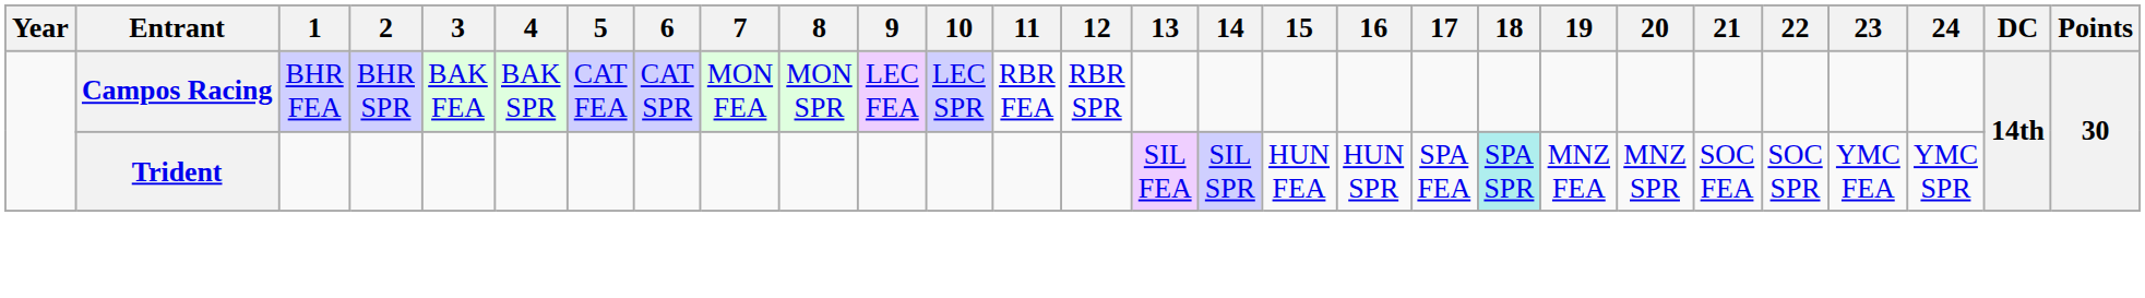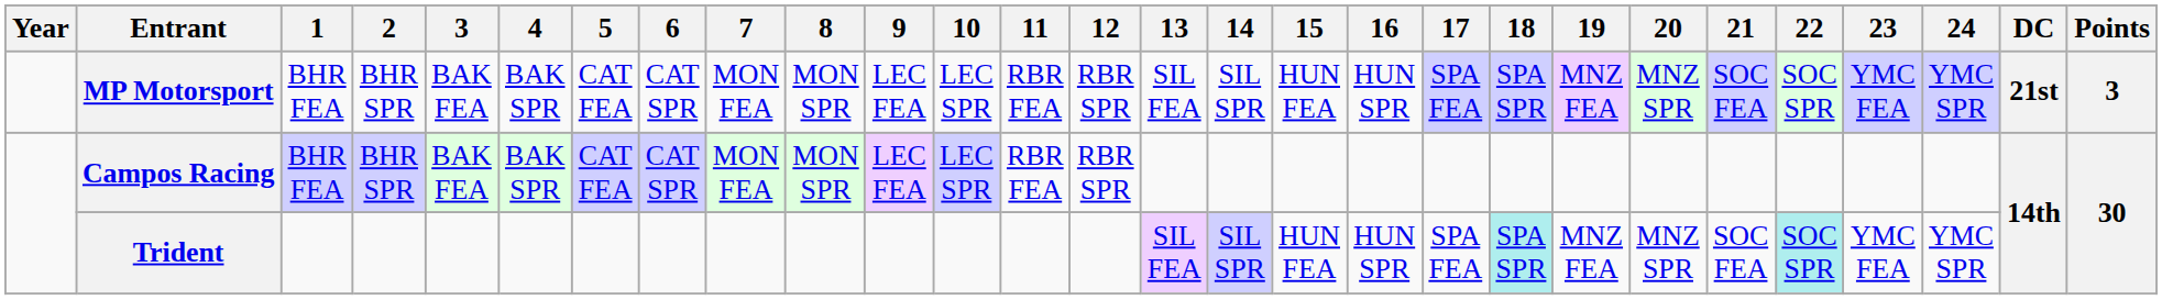 <table class="wikitable" style="text-align:center; font-size:85%">
 <tr>
 <th>Year</th>
 <th>Entrant</th>
 <th>1</th>
 <th>2</th>
 <th>3</th>
 <th>4</th>
 <th>5</th>
 <th>6</th>
 <th>7</th>
 <th>8</th>
 <th>9</th>
 <th>10</th>
 <th>11</th>
 <th>12</th>
 <th>13</th>
 <th>14</th>
 <th>15</th>
 <th>16</th>
 <th>17</th>
 <th>18</th>
 <th>19</th>
 <th>20</th>
 <th>21</th>
 <th>22</th>
 <th>23</th>
 <th>24</th>
 <th>DC</th>
 <th>Points</th>
+</tr>
+<tr>
+<td></td>
+<th nowrap><a href='#'>MP Motorsport</a></th>
+<td><a href='#'>BHR<br>FEA</a></td>
+<td><a href='#'>BHR<br>SPR</a></td>
+<td><a href='#'>BAK<br>FEA</a></td>
+<td><a href='#'>BAK<br>SPR</a></td>
+<td><a href='#'>CAT<br>FEA</a></td>
+<td><a href='#'>CAT<br>SPR</a></td>
+<td><a href='#'>MON<br>FEA</a></td>
+<td><a href='#'>MON<br>SPR</a></td>
+<td><a href='#'>LEC<br>FEA</a></td>
+<td><a href='#'>LEC<br>SPR</a></td>
+<td><a href='#'>RBR<br>FEA</a></td>
+<td><a href='#'>RBR<br>SPR</a></td>
+<td><a href='#'>SIL<br>FEA</a></td>
+<td><a href='#'>SIL<br>SPR</a></td>
+<td><a href='#'>HUN<br>FEA</a></td>
+<td><a href='#'>HUN<br>SPR</a></td>
+<td style="background:#CFCFFF;"><a href='#'>SPA<br>FEA</a><br></td>
+<td style="background:#CFCFFF;"><a href='#'>SPA<br>SPR</a><br></td>
+<td style="background:#EFCFFF;"><a href='#'>MNZ<br>FEA</a><br></td>
+<td style="background:#DFFFDF;"><a href='#'>MNZ<br>SPR</a><br></td>
+<td style="background:#CFCFFF;"><a href='#'>SOC<br>FEA</a><br></td>
+<td style="background:#DFFFDF;"><a href='#'>SOC<br>SPR</a><br></td>
+<td style="background:#CFCFFF;"><a href='#'>YMC<br>FEA</a><br></td>
+<td style="background:#CFCFFF;"><a href='#'>YMC<br>SPR</a><br></td>
+<th>21st</th>
+<th>3</th>
 </tr>
 <tr>
 <td rowspan=2></td>
 <th nowrap><a href='#'>Campos Racing</a></th>
 <td style="background:#CFCFFF;"><a href='#'>BHR<br>FEA</a><br></td>
 <td style="background:#CFCFFF;"><a href='#'>BHR<br>SPR</a><br></td>
 <td style="background:#DFFFDF;"><a href='#'>BAK<br>FEA</a><br></td>
 <td style="background:#DFFFDF;"><a href='#'>BAK<br>SPR</a><br></td>
 <td style="background:#CFCFFF;"><a href='#'>CAT<br>FEA</a><br></td>
 <td style="background:#CFCFFF;"><a href='#'>CAT<br>SPR</a><br></td>
 <td style="background:#DFFFDF;"><a href='#'>MON<br>FEA</a><br></td>
 <td style="background:#DFFFDF;"><a href='#'>MON<br>SPR</a><br></td>
 <td style="background:#EFCFFF;"><a href='#'>LEC<br>FEA</a><br></td>
 <td style="background:#CFCFFF;"><a href='#'>LEC<br>SPR</a><br></td>
 <td><a href='#'>RBR<br>FEA</a></td>
 <td><a href='#'>RBR<br>SPR</a></td>
 <td></td>
 <td></td>
 <td></td>
 <td></td>
 <td></td>
 <td></td>
 <td></td>
 <td></td>
 <td></td>
 <td></td>
 <td></td>
 <td></td>
 <th rowspan=2>14th</th>
 <th rowspan=2>30</th>
 </tr>
 <tr>
 <th><a href='#'>Trident</a></th>
 <td></td>
 <td></td>
 <td></td>
 <td></td>
 <td></td>
 <td></td>
 <td></td>
 <td></td>
 <td></td>
 <td></td>
 <td></td>
 <td></td>
 <td style="background:#EFCFFF;"><a href='#'>SIL<br>FEA</a><br></td>
 <td style="background:#CFCFFF;"><a href='#'>SIL<br>SPR</a><br></td>
 <td><a href='#'>HUN<br>FEA</a></td>
 <td><a href='#'>HUN<br>SPR</a></td>
 <td><a href='#'>SPA<br>FEA</a></td>
 <td style="background: paleturquoise;"><a href='#'>SPA<br>SPR</a></td>
 <td><a href='#'>MNZ<br>FEA</a></td>
 <td><a href='#'>MNZ<br>SPR</a></td>
 <td><a href='#'>SOC<br>FEA</a></td>
-<td><a href='#'>SOC<br>SPR</a></td>
+<td style="background: paleturquoise;"><a href='#'>SOC<br>SPR</a></td>
 <td><a href='#'>YMC<br>FEA</a></td>
 <td><a href='#'>YMC<br>SPR</a></td>
 </tr>
 </table>
